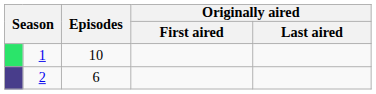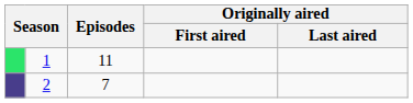 <table class="wikitable plainrowheaders"  style="text-align:center;">
 <tr>
 <th scope="col" style="padding:0 8px;" colspan="2" rowspan="2">Season</th>
 <th scope="col" style="padding:0 8px;" rowspan="2">Episodes</th>
 <th scope="col" style="padding:0 80px;" colspan="2">Originally aired</th>
 </tr>
 <tr>
 <th scope="col">First aired</th>
 <th scope="col">Last aired</th>
 </tr>
 <tr>
 <td scope="row" style="background:#2be46a;"></td>
 <td><a href='#'>1</a></td>
-<td>10</td>
+<td>11</td>
 <td></td>
 <td></td>
 </tr>
 <tr>
 <td scope="row" style="background:#483D8B;"></td>
 <td><a href='#'>2</a></td>
-<td>6</td>
+<td>7</td>
 <td></td>
 <td></td>
 </tr>
 </table>
